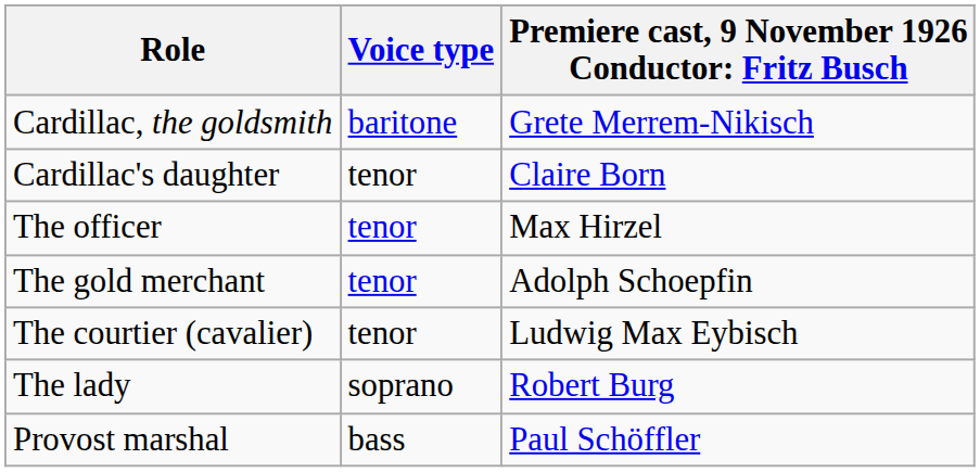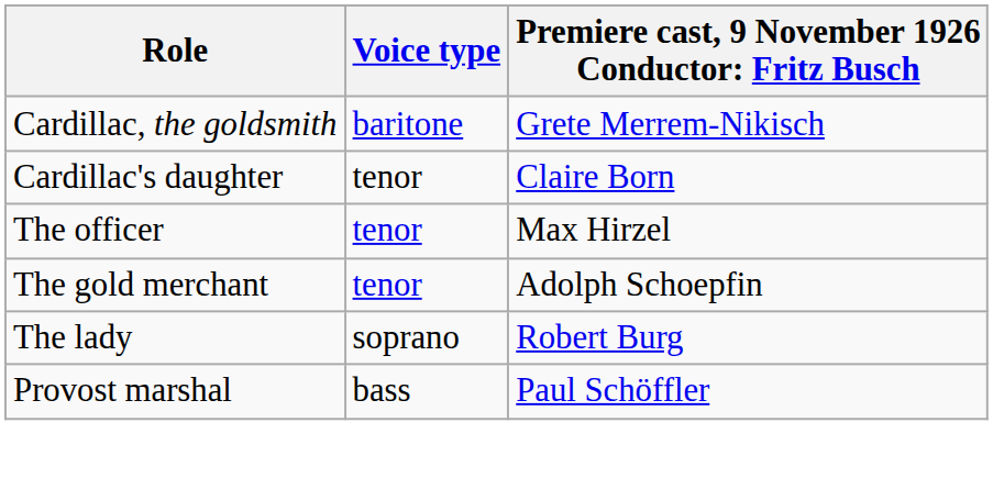 <table class="wikitable">
 <tr>
 <th>Role</th>
 <th><a href='#'>Voice type</a></th>
 <th>Premiere cast, 9 November 1926<br>Conductor: <a href='#'>Fritz Busch</a></th>
 </tr>
 <tr>
 <td>Cardillac, <em>the goldsmith</em></td>
 <td><a href='#'>baritone</a></td>
 <td><a href='#'>Grete Merrem-Nikisch</a></td>
 </tr>
 <tr>
 <td>Cardillac's daughter</td>
 <td>tenor</td>
 <td><a href='#'>Claire Born</a></td>
 </tr>
 <tr>
 <td>The officer</td>
 <td><a href='#'>tenor</a></td>
 <td>Max Hirzel</td>
 </tr>
 <tr>
 <td>The gold merchant</td>
 <td><a href='#'>tenor</a></td>
 <td>Adolph Schoepfin</td>
 </tr>
 <tr>
-<td>The courtier (cavalier)</td>
-<td>tenor</td>
-<td>Ludwig Max Eybisch</td>
-</tr>
-<tr>
 <td>The lady</td>
 <td>soprano</td>
 <td><a href='#'>Robert Burg</a></td>
 </tr>
 <tr>
 <td>Provost marshal</td>
 <td>bass</td>
 <td><a href='#'>Paul Schöffler</a></td>
 </tr>
 </table>
